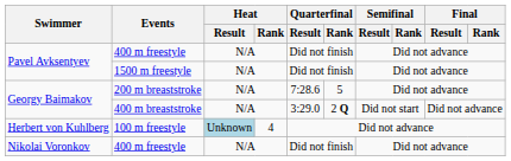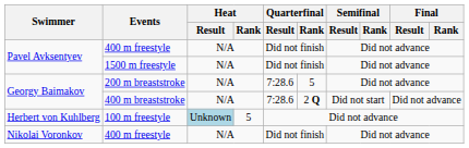 <table class=wikitable style="font-size:90%">
 <tr>
 <th rowspan="2">Swimmer</th>
 <th rowspan="2">Events</th>
 <th colspan="2">Heat</th>
 <th colspan=2>Quarterfinal</th>
 <th colspan=2>Semifinal</th>
 <th colspan="2">Final</th>
 </tr>
 <tr>
 <th>Result</th>
 <th>Rank</th>
 <th>Result</th>
 <th>Rank</th>
 <th>Result</th>
 <th>Rank</th>
 <th>Result</th>
 <th>Rank</th>
 </tr>
 <tr>
 <td rowspan=2><a href='#'>Pavel Avksentyev</a></td>
 <td><a href='#'>400 m freestyle</a></td>
 <td align=center colspan=2>N/A</td>
 <td align=center colspan=2>Did not finish</td>
 <td align=center colspan=4>Did not advance</td>
 </tr>
 <tr>
 <td><a href='#'>1500 m freestyle</a></td>
 <td align=center colspan=2>N/A</td>
 <td align=center colspan=2>Did not finish</td>
 <td align=center colspan=4>Did not advance</td>
 </tr>
 <tr>
 <td rowspan=2><a href='#'>Georgy Baimakov</a></td>
 <td><a href='#'>200 m breaststroke</a></td>
 <td align=center colspan=2>N/A</td>
 <td align=center>7:28.6</td>
 <td align=center>5</td>
 <td align=center colspan=4>Did not advance</td>
 </tr>
 <tr>
 <td><a href='#'>400 m breaststroke</a></td>
 <td align=center colspan=2>N/A</td>
-<td align=center>3:29.0</td>
+<td align=center>7:28.6</td>
 <td align=center>2 <strong>Q</strong></td>
 <td align=center colspan=2>Did not start</td>
 <td align=center colspan=2>Did not advance</td>
 </tr>
 <tr>
 <td><a href='#'>Herbert von Kuhlberg</a></td>
 <td><a href='#'>100 m freestyle</a></td>
 <td align=center style="background: lightblue;">Unknown</td>
-<td align=center>4</td>
+<td align=center>5</td>
 <td align=center colspan=6>Did not advance</td>
 </tr>
 <tr>
 <td><a href='#'>Nikolai Voronkov</a></td>
 <td><a href='#'>400 m freestyle</a></td>
 <td align=center colspan=2>N/A</td>
 <td align=center colspan=2>Did not finish</td>
 <td align=center colspan=4>Did not advance</td>
 </tr>
 </table>
